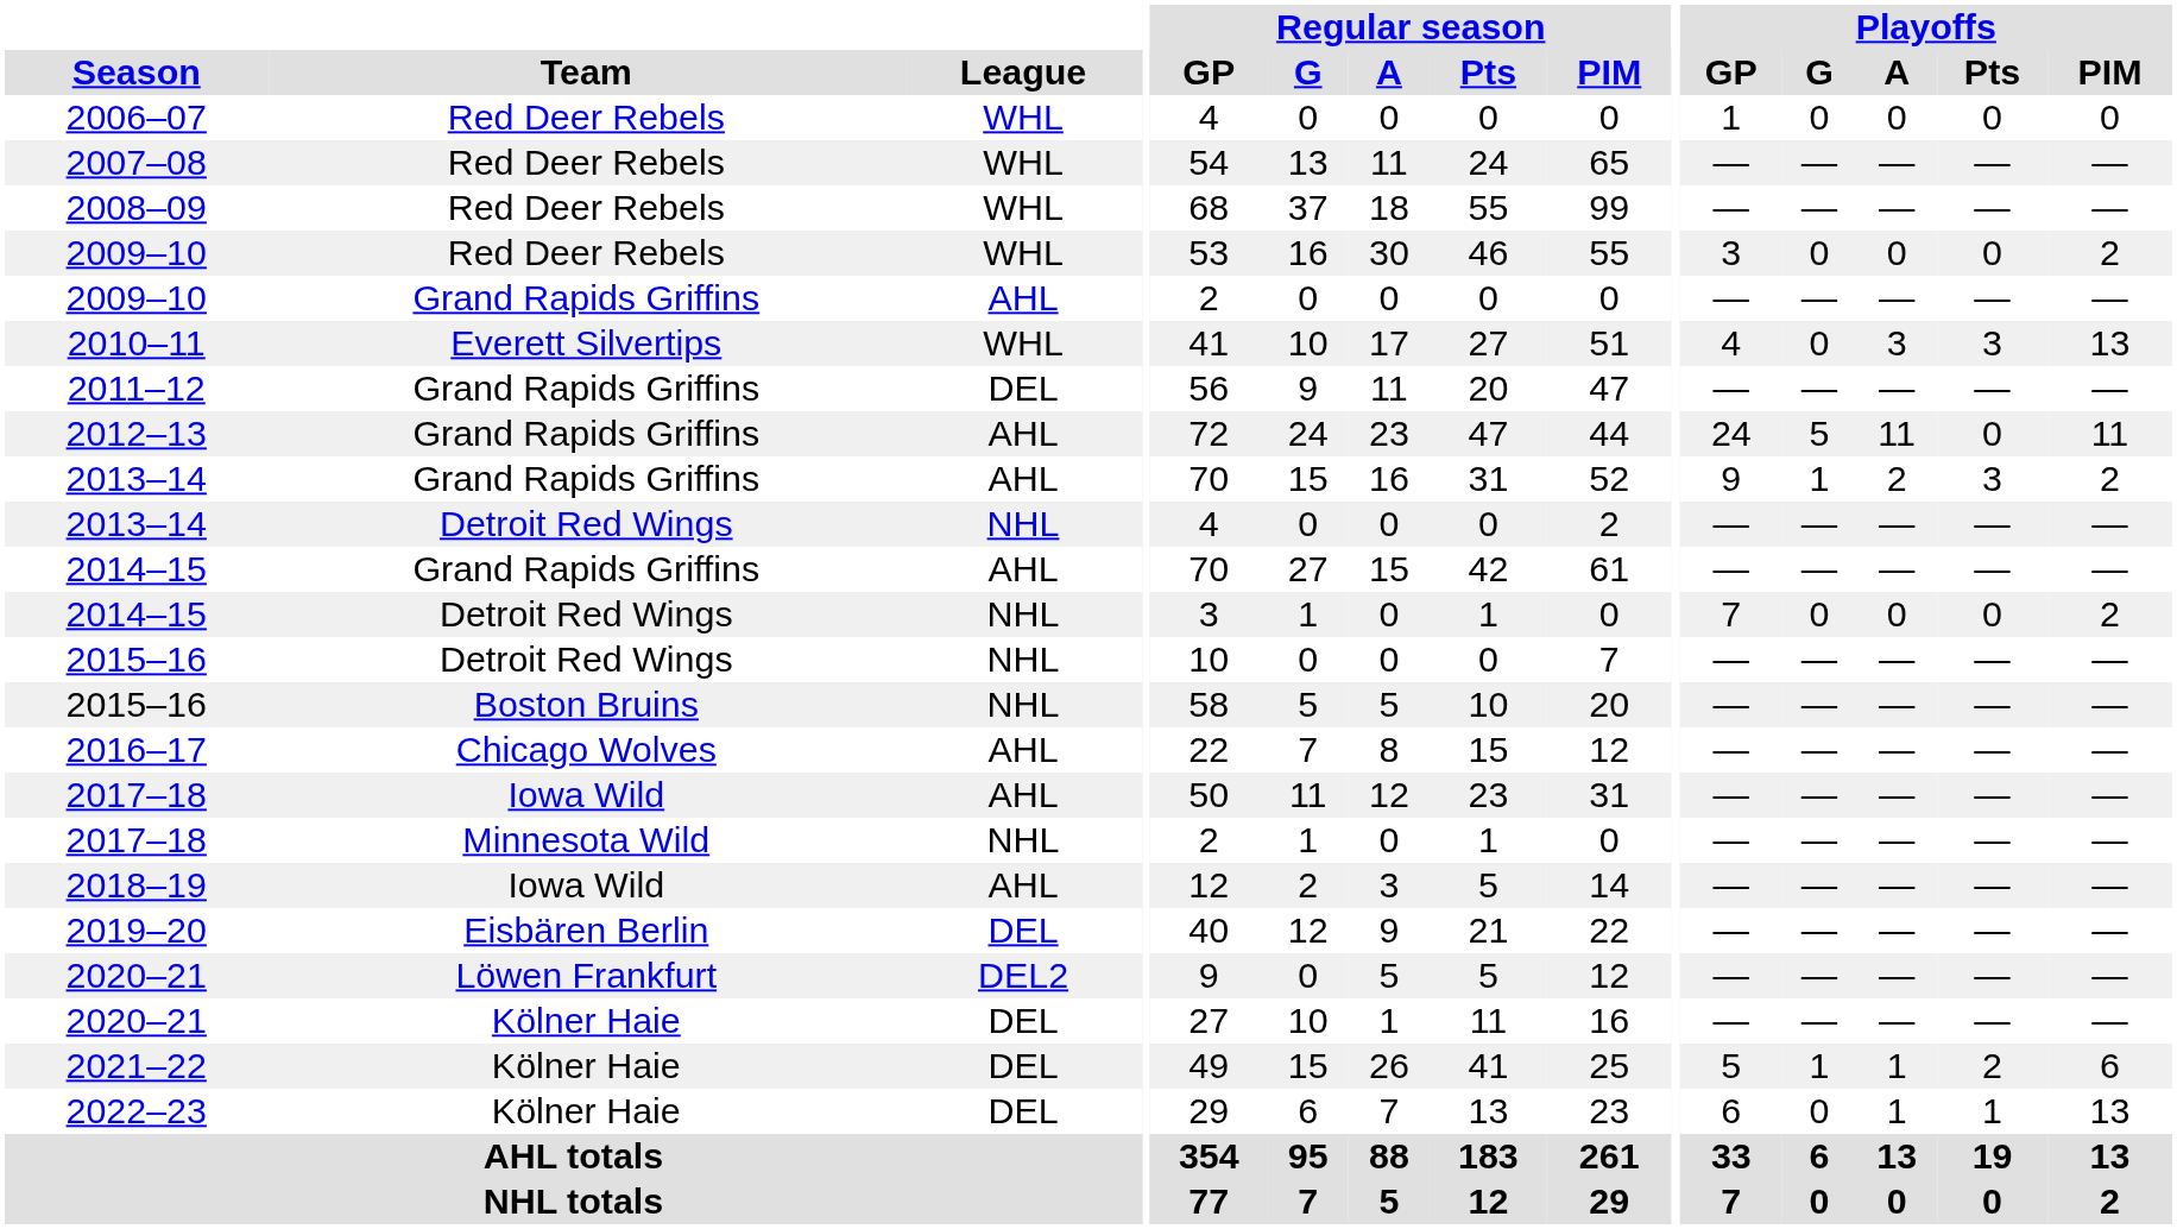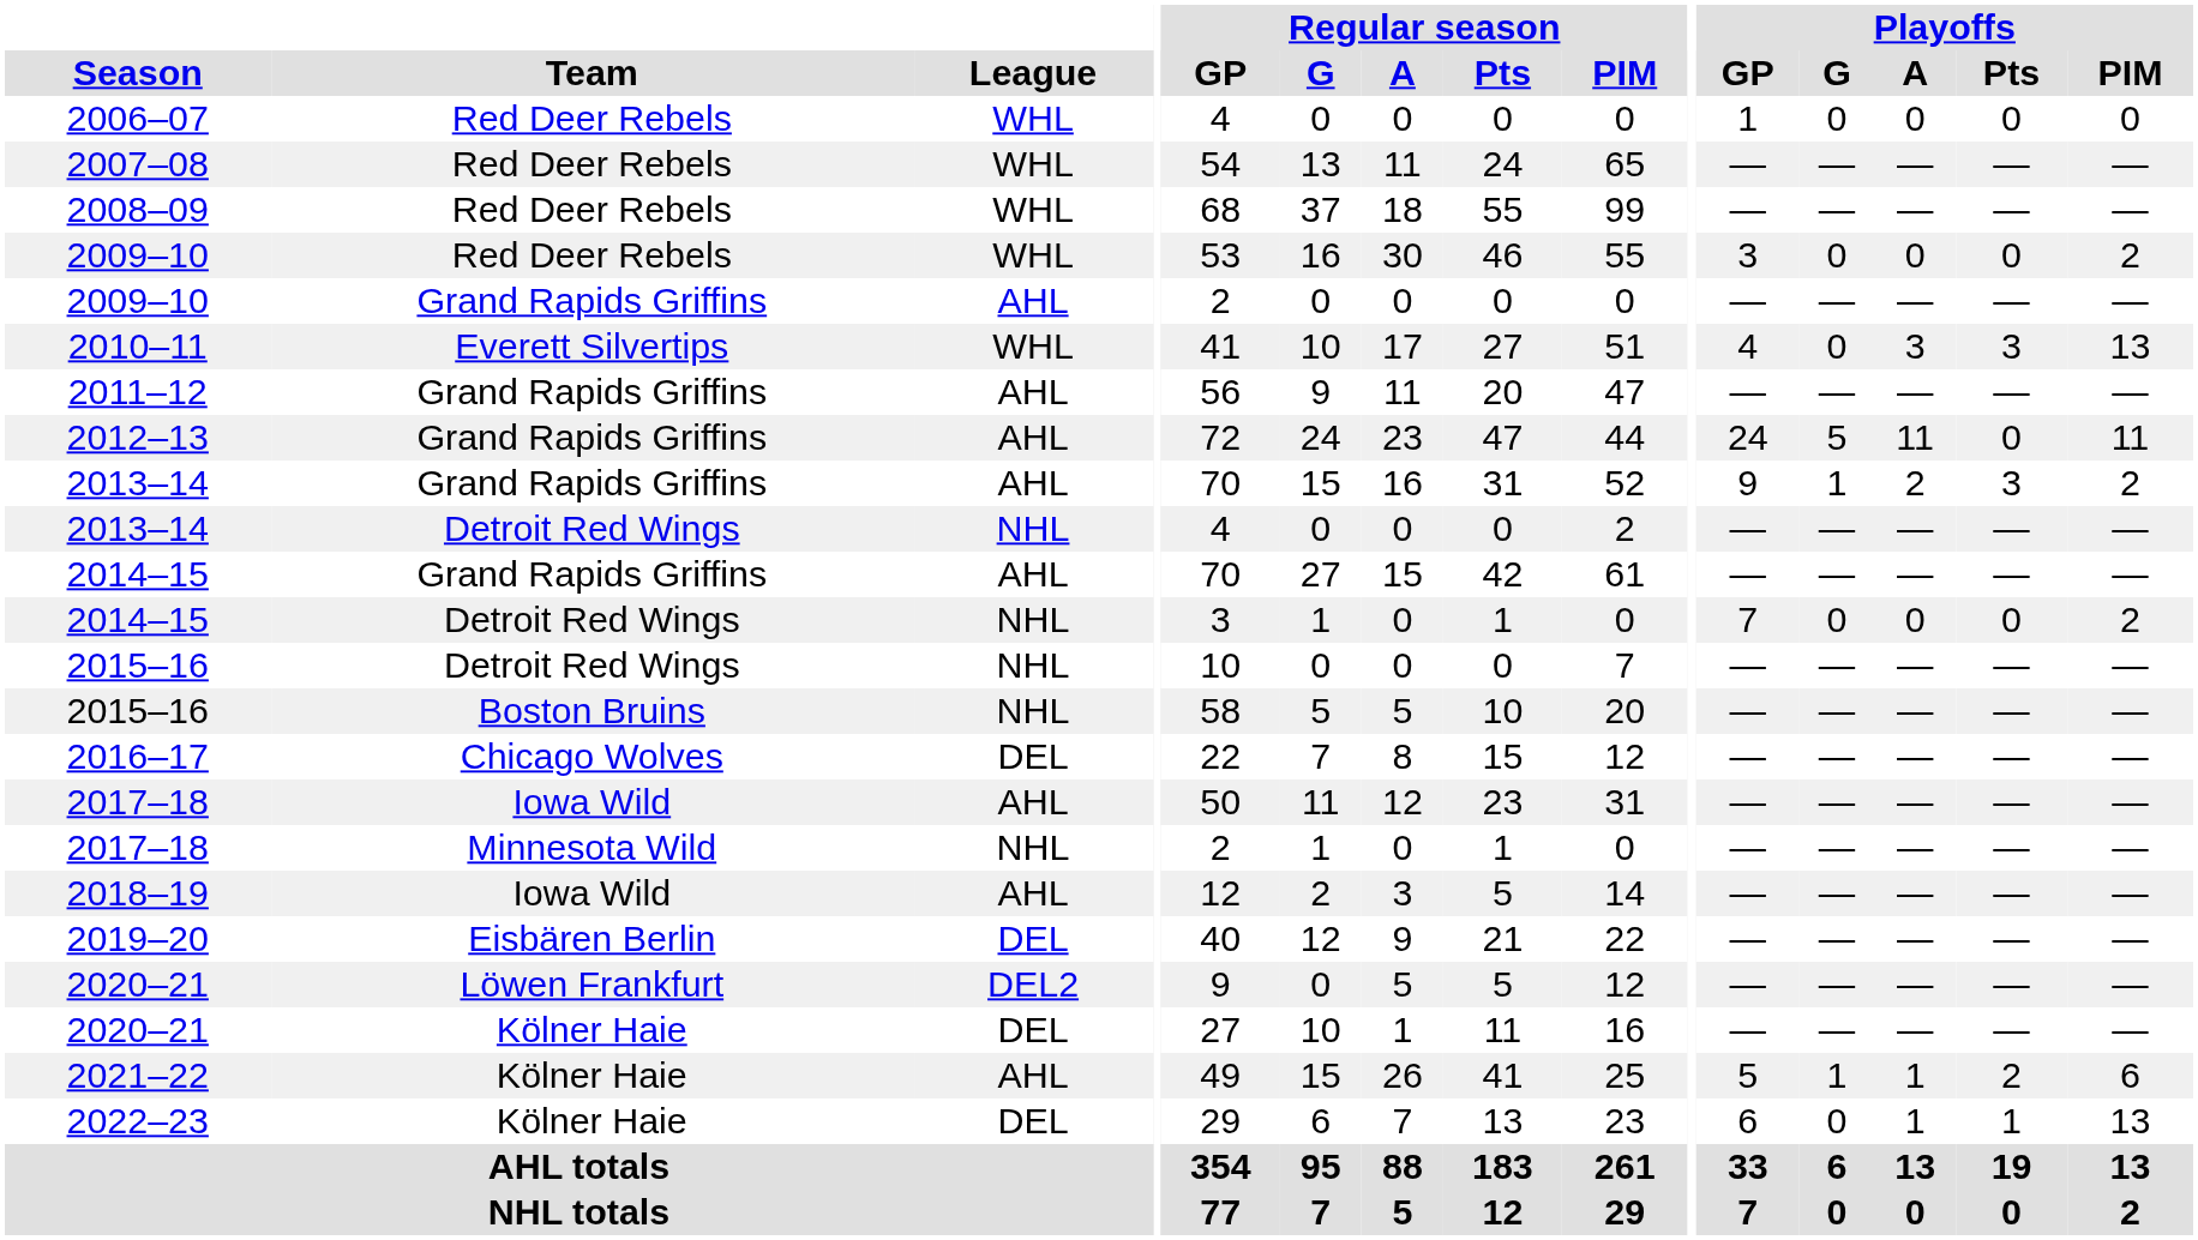 <table border="0" cellpadding="1" cellspacing="0" style="text-align:center; width:60em">
 <tr bgcolor="#e0e0e0">
 <th colspan="3" bgcolor="#ffffff"></th>
 <th rowspan="99" bgcolor="#ffffff"></th>
 <th colspan="5"><a href='#'>Regular season</a></th>
 <th rowspan="99" bgcolor="#ffffff"></th>
 <th colspan="5"><a href='#'>Playoffs</a></th>
 </tr>
 <tr bgcolor="#e0e0e0">
 <th><a href='#'>Season</a></th>
 <th>Team</th>
 <th>League</th>
 <th>GP</th>
 <th><a href='#'>G</a></th>
 <th><a href='#'>A</a></th>
 <th><a href='#'>Pts</a></th>
 <th><a href='#'>PIM</a></th>
 <th>GP</th>
 <th>G</th>
 <th>A</th>
 <th>Pts</th>
 <th>PIM</th>
 </tr>
 <tr>
 <td><a href='#'>2006–07</a></td>
 <td><a href='#'>Red Deer Rebels</a></td>
 <td><a href='#'>WHL</a></td>
 <td>4</td>
 <td>0</td>
 <td>0</td>
 <td>0</td>
 <td>0</td>
 <td>1</td>
 <td>0</td>
 <td>0</td>
 <td>0</td>
 <td>0</td>
 </tr>
 <tr bgcolor="#f0f0f0">
 <td><a href='#'>2007–08</a></td>
 <td>Red Deer Rebels</td>
 <td>WHL</td>
 <td>54</td>
 <td>13</td>
 <td>11</td>
 <td>24</td>
 <td>65</td>
 <td>—</td>
 <td>—</td>
 <td>—</td>
 <td>—</td>
 <td>—</td>
 </tr>
 <tr>
 <td><a href='#'>2008–09</a></td>
 <td>Red Deer Rebels</td>
 <td>WHL</td>
 <td>68</td>
 <td>37</td>
 <td>18</td>
 <td>55</td>
 <td>99</td>
 <td>—</td>
 <td>—</td>
 <td>—</td>
 <td>—</td>
 <td>—</td>
 </tr>
 <tr bgcolor="#f0f0f0">
 <td><a href='#'>2009–10</a></td>
 <td>Red Deer Rebels</td>
 <td>WHL</td>
 <td>53</td>
 <td>16</td>
 <td>30</td>
 <td>46</td>
 <td>55</td>
 <td>3</td>
 <td>0</td>
 <td>0</td>
 <td>0</td>
 <td>2</td>
 </tr>
 <tr>
 <td><a href='#'>2009–10</a></td>
 <td><a href='#'>Grand Rapids Griffins</a></td>
 <td><a href='#'>AHL</a></td>
 <td>2</td>
 <td>0</td>
 <td>0</td>
 <td>0</td>
 <td>0</td>
 <td>—</td>
 <td>—</td>
 <td>—</td>
 <td>—</td>
 <td>—</td>
 </tr>
 <tr bgcolor="#f0f0f0">
 <td><a href='#'>2010–11</a></td>
 <td><a href='#'>Everett Silvertips</a></td>
 <td>WHL</td>
 <td>41</td>
 <td>10</td>
 <td>17</td>
 <td>27</td>
 <td>51</td>
 <td>4</td>
 <td>0</td>
 <td>3</td>
 <td>3</td>
 <td>13</td>
 </tr>
 <tr>
 <td><a href='#'>2011–12</a></td>
 <td>Grand Rapids Griffins</td>
-<td>DEL</td>
+<td>AHL</td>
 <td>56</td>
 <td>9</td>
 <td>11</td>
 <td>20</td>
 <td>47</td>
 <td>—</td>
 <td>—</td>
 <td>—</td>
 <td>—</td>
 <td>—</td>
 </tr>
 <tr bgcolor="#f0f0f0">
 <td><a href='#'>2012–13</a></td>
 <td>Grand Rapids Griffins</td>
 <td>AHL</td>
 <td>72</td>
 <td>24</td>
 <td>23</td>
 <td>47</td>
 <td>44</td>
 <td>24</td>
 <td>5</td>
 <td>11</td>
 <td>0</td>
 <td>11</td>
 </tr>
 <tr>
 <td><a href='#'>2013–14</a></td>
 <td>Grand Rapids Griffins</td>
 <td>AHL</td>
 <td>70</td>
 <td>15</td>
 <td>16</td>
 <td>31</td>
 <td>52</td>
 <td>9</td>
 <td>1</td>
 <td>2</td>
 <td>3</td>
 <td>2</td>
 </tr>
 <tr bgcolor="#f0f0f0">
 <td><a href='#'>2013–14</a></td>
 <td><a href='#'>Detroit Red Wings</a></td>
 <td><a href='#'>NHL</a></td>
 <td>4</td>
 <td>0</td>
 <td>0</td>
 <td>0</td>
 <td>2</td>
 <td>—</td>
 <td>—</td>
 <td>—</td>
 <td>—</td>
 <td>—</td>
 </tr>
 <tr>
 <td><a href='#'>2014–15</a></td>
 <td>Grand Rapids Griffins</td>
 <td>AHL</td>
 <td>70</td>
 <td>27</td>
 <td>15</td>
 <td>42</td>
 <td>61</td>
 <td>—</td>
 <td>—</td>
 <td>—</td>
 <td>—</td>
 <td>—</td>
 </tr>
 <tr bgcolor="#f0f0f0">
 <td><a href='#'>2014–15</a></td>
 <td>Detroit Red Wings</td>
 <td>NHL</td>
 <td>3</td>
 <td>1</td>
 <td>0</td>
 <td>1</td>
 <td>0</td>
 <td>7</td>
 <td>0</td>
 <td>0</td>
 <td>0</td>
 <td>2</td>
 </tr>
 <tr>
 <td><a href='#'>2015–16</a></td>
 <td>Detroit Red Wings</td>
 <td>NHL</td>
 <td>10</td>
 <td>0</td>
 <td>0</td>
 <td>0</td>
 <td>7</td>
 <td>—</td>
 <td>—</td>
 <td>—</td>
 <td>—</td>
 <td>—</td>
 </tr>
 <tr bgcolor="#f0f0f0">
 <td>2015–16</td>
 <td><a href='#'>Boston Bruins</a></td>
 <td>NHL</td>
 <td>58</td>
 <td>5</td>
 <td>5</td>
 <td>10</td>
 <td>20</td>
 <td>—</td>
 <td>—</td>
 <td>—</td>
 <td>—</td>
 <td>—</td>
 </tr>
 <tr>
 <td><a href='#'>2016–17</a></td>
 <td><a href='#'>Chicago Wolves</a></td>
-<td>AHL</td>
+<td>DEL</td>
 <td>22</td>
 <td>7</td>
 <td>8</td>
 <td>15</td>
 <td>12</td>
 <td>—</td>
 <td>—</td>
 <td>—</td>
 <td>—</td>
 <td>—</td>
 </tr>
 <tr bgcolor="#f0f0f0">
 <td><a href='#'>2017–18</a></td>
 <td><a href='#'>Iowa Wild</a></td>
 <td>AHL</td>
 <td>50</td>
 <td>11</td>
 <td>12</td>
 <td>23</td>
 <td>31</td>
 <td>—</td>
 <td>—</td>
 <td>—</td>
 <td>—</td>
 <td>—</td>
 </tr>
 <tr>
 <td><a href='#'>2017–18</a></td>
 <td><a href='#'>Minnesota Wild</a></td>
 <td>NHL</td>
 <td>2</td>
 <td>1</td>
 <td>0</td>
 <td>1</td>
 <td>0</td>
 <td>—</td>
 <td>—</td>
 <td>—</td>
 <td>—</td>
 <td>—</td>
 </tr>
 <tr bgcolor="#f0f0f0">
 <td><a href='#'>2018–19</a></td>
 <td>Iowa Wild</td>
 <td>AHL</td>
 <td>12</td>
 <td>2</td>
 <td>3</td>
 <td>5</td>
 <td>14</td>
 <td>—</td>
 <td>—</td>
 <td>—</td>
 <td>—</td>
 <td>—</td>
 </tr>
 <tr>
 <td><a href='#'>2019–20</a></td>
 <td><a href='#'>Eisbären Berlin</a></td>
 <td><a href='#'>DEL</a></td>
 <td>40</td>
 <td>12</td>
 <td>9</td>
 <td>21</td>
 <td>22</td>
 <td>—</td>
 <td>—</td>
 <td>—</td>
 <td>—</td>
 <td>—</td>
 </tr>
 <tr bgcolor="#f0f0f0">
 <td><a href='#'>2020–21</a></td>
 <td><a href='#'>Löwen Frankfurt</a></td>
 <td><a href='#'>DEL2</a></td>
 <td>9</td>
 <td>0</td>
 <td>5</td>
 <td>5</td>
 <td>12</td>
 <td>—</td>
 <td>—</td>
 <td>—</td>
 <td>—</td>
 <td>—</td>
 </tr>
 <tr>
 <td><a href='#'>2020–21</a></td>
 <td><a href='#'>Kölner Haie</a></td>
 <td>DEL</td>
 <td>27</td>
 <td>10</td>
 <td>1</td>
 <td>11</td>
 <td>16</td>
 <td>—</td>
 <td>—</td>
 <td>—</td>
 <td>—</td>
 <td>—</td>
 </tr>
 <tr bgcolor="#f0f0f0">
 <td><a href='#'>2021–22</a></td>
 <td>Kölner Haie</td>
-<td>DEL</td>
+<td>AHL</td>
 <td>49</td>
 <td>15</td>
 <td>26</td>
 <td>41</td>
 <td>25</td>
 <td>5</td>
 <td>1</td>
 <td>1</td>
 <td>2</td>
 <td>6</td>
 </tr>
 <tr>
 <td><a href='#'>2022–23</a></td>
 <td>Kölner Haie</td>
 <td>DEL</td>
 <td>29</td>
 <td>6</td>
 <td>7</td>
 <td>13</td>
 <td>23</td>
 <td>6</td>
 <td>0</td>
 <td>1</td>
 <td>1</td>
 <td>13</td>
 </tr>
 <tr style="background:#e0e0e0;">
 <th colspan="3">AHL totals</th>
 <th>354</th>
 <th>95</th>
 <th>88</th>
 <th>183</th>
 <th>261</th>
 <th>33</th>
 <th>6</th>
 <th>13</th>
 <th>19</th>
 <th>13</th>
 </tr>
 <tr style="background:#e0e0e0;">
 <th colspan="3">NHL totals</th>
 <th>77</th>
 <th>7</th>
 <th>5</th>
 <th>12</th>
 <th>29</th>
 <th>7</th>
 <th>0</th>
 <th>0</th>
 <th>0</th>
 <th>2</th>
 </tr>
 </table>
